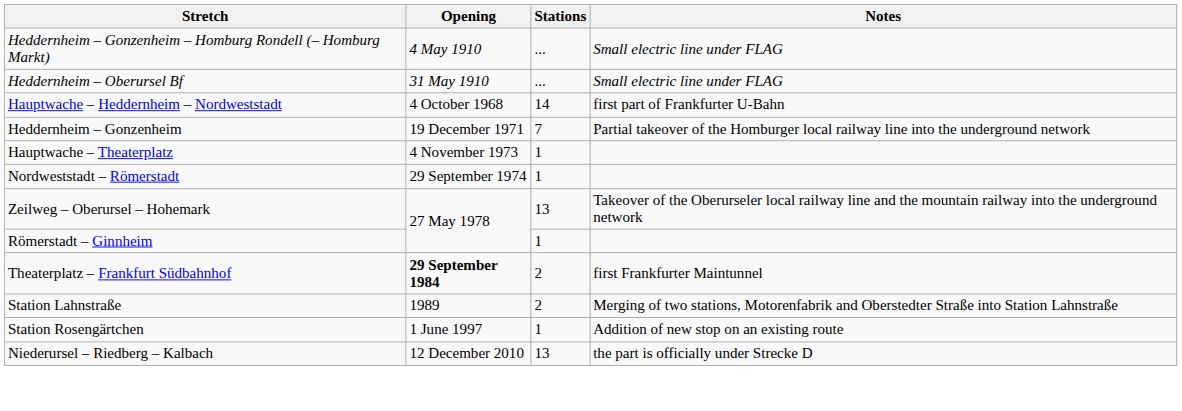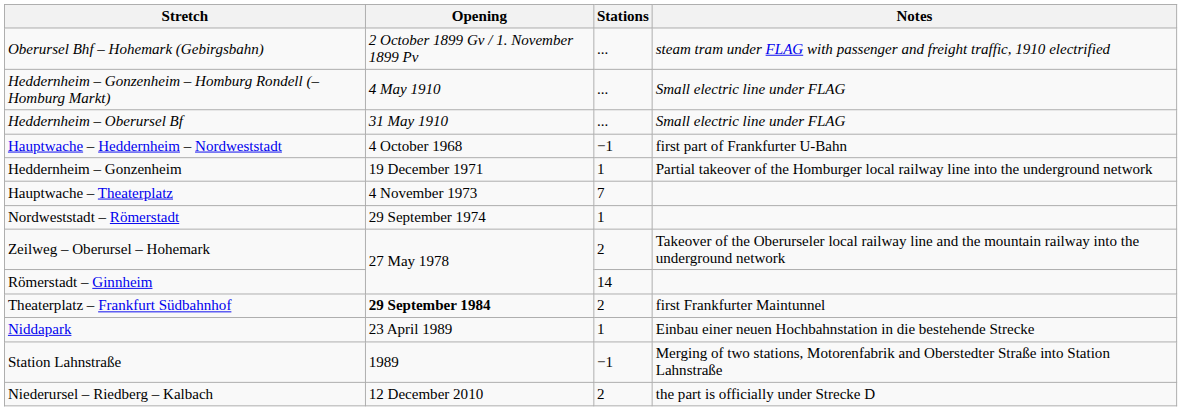 <table class="wikitable zebra">
 <tr class="hintergrundfarbe5">
 <th>Stretch</th>
 <th>Opening</th>
 <th>Stations</th>
 <th>Notes</th>
+</tr>
+<tr>
+<td><em>Oberursel Bhf – Hohemark (Gebirgsbahn)</em></td>
+<td><em>2 October 1899 Gv / 1. November 1899 Pv</em></td>
+<td>...</td>
+<td><em>steam tram under <a href='#'>FLAG</a> with passenger and freight traffic, 1910 electrified</em></td>
 </tr>
 <tr>
 <td><em>Heddernheim – Gonzenheim – Homburg Rondell (– Homburg Markt)</em></td>
 <td><em>4 May 1910</em></td>
 <td>...</td>
 <td><em>Small electric line under FLAG</em></td>
 </tr>
 <tr>
 <td><em>Heddernheim – Oberursel Bf</em></td>
 <td><em>31 May 1910</em></td>
 <td>...</td>
 <td><em>Small electric line under FLAG</em></td>
 </tr>
 <tr>
 <td><a href='#'>Hauptwache</a> – <a href='#'>Heddernheim</a> – <a href='#'>Nordweststadt</a></td>
 <td>4 October 1968</td>
-<td>14</td>
+<td>−1</td>
 <td>first part of Frankfurter U-Bahn</td>
 </tr>
 <tr>
 <td>Heddernheim – Gonzenheim</td>
 <td>19 December 1971</td>
-<td>7</td>
+<td>1</td>
 <td>Partial takeover of the Homburger local railway line into the underground network</td>
 </tr>
 <tr>
 <td>Hauptwache – <a href='#'>Theaterplatz</a></td>
 <td>4 November 1973</td>
-<td>1</td>
+<td>7</td>
 <td></td>
 </tr>
 <tr>
 <td>Nordweststadt – <a href='#'>Römerstadt</a></td>
 <td>29 September 1974</td>
 <td>1</td>
 <td></td>
 </tr>
 <tr>
 <td>Zeilweg – Oberursel – Hohemark</td>
 <td rowspan="2">27 May 1978</td>
-<td>13</td>
+<td>2</td>
 <td>Takeover of the Oberurseler local railway line and the mountain railway into the underground network</td>
 </tr>
 <tr>
 <td>Römerstadt – <a href='#'>Ginnheim</a></td>
-<td>1</td>
+<td>14</td>
 <td></td>
 </tr>
 <tr>
 <td>Theaterplatz – <a href='#'>Frankfurt Südbahnhof</a></td>
 <td><strong>29 September 1984</strong></td>
 <td>2</td>
 <td>first Frankfurter Maintunnel</td>
 </tr>
 <tr>
+<td><a href='#'>Niddapark</a></td>
+<td>23 April 1989</td>
+<td>1</td>
+<td>Einbau einer neuen Hochbahnstation in die bestehende Strecke</td>
+</tr>
+<tr>
 <td>Station Lahnstraße</td>
 <td>1989</td>
-<td>2</td>
+<td>−1</td>
 <td>Merging of two stations, Motorenfabrik and Oberstedter Straße into Station Lahnstraße</td>
-</tr>
-<tr>
-<td>Station Rosengärtchen</td>
-<td>1 June 1997</td>
-<td>1</td>
-<td>Addition of new stop on an existing route</td>
 </tr>
 <tr>
 <td>Niederursel – Riedberg – Kalbach</td>
 <td>12 December 2010</td>
-<td>13</td>
+<td>2</td>
 <td>the part is officially under Strecke D</td>
 </tr>
 </table>
